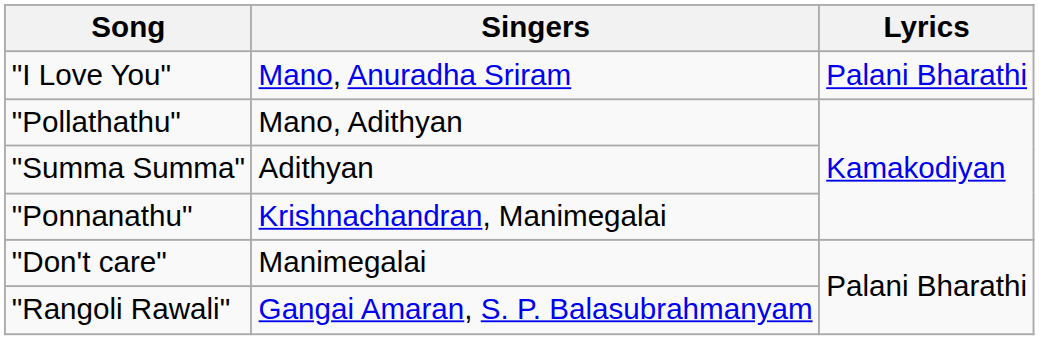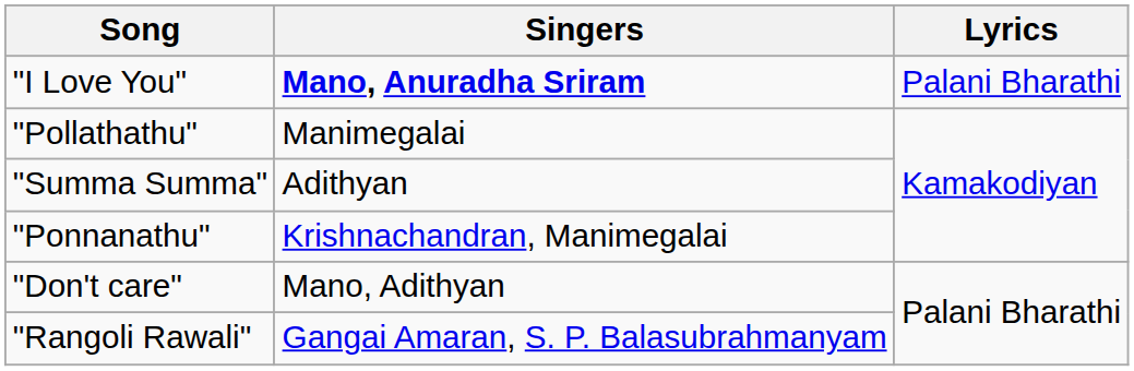 <table class="wikitable">
 <tr>
 <th>Song</th>
 <th>Singers</th>
 <th>Lyrics</th>
 </tr>
 <tr>
 <td>"I Love You"</td>
-<td><a href='#'>Mano</a>, <a href='#'>Anuradha Sriram</a></td>
+<td><strong><a href='#'>Mano</a>, <a href='#'>Anuradha Sriram</a></strong></td>
 <td><a href='#'>Palani Bharathi</a></td>
 </tr>
 <tr>
 <td>"Pollathathu"</td>
-<td>Mano, Adithyan</td>
+<td>Manimegalai</td>
 <td rowspan=3><a href='#'>Kamakodiyan</a></td>
 </tr>
 <tr>
 <td>"Summa Summa"</td>
 <td>Adithyan</td>
 </tr>
 <tr>
 <td>"Ponnanathu"</td>
 <td><a href='#'>Krishnachandran</a>, Manimegalai</td>
 </tr>
 <tr>
 <td>"Don't care"</td>
-<td>Manimegalai</td>
+<td>Mano, Adithyan</td>
 <td rowspan=2>Palani Bharathi</td>
 </tr>
 <tr>
 <td>"Rangoli Rawali"</td>
 <td><a href='#'>Gangai Amaran</a>, <a href='#'>S. P. Balasubrahmanyam</a></td>
 </tr>
 </table>
